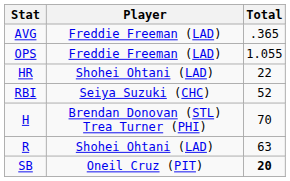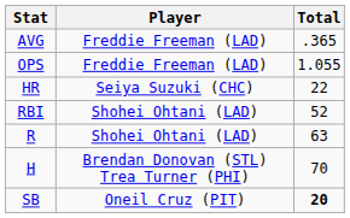 <table class="wikitable" style="text-align:center;">
 <tr>
 <th style="width:15%;">Stat</th>
 <th>Player</th>
 <th style="width:15%;">Total</th>
 </tr>
 <tr>
 <td><a href='#'>AVG</a></td>
 <td><a href='#'>Freddie Freeman</a> (<a href='#'>LAD</a>)</td>
 <td>.365</td>
 </tr>
 <tr>
 <td><a href='#'>OPS</a></td>
 <td><a href='#'>Freddie Freeman</a> (<a href='#'>LAD</a>)</td>
 <td>1.055</td>
 </tr>
 <tr>
 <td><a href='#'>HR</a></td>
-<td><a href='#'>Shohei Ohtani</a> (<a href='#'>LAD</a>)</td>
+<td><a href='#'>Seiya Suzuki</a> (<a href='#'>CHC</a>)</td>
 <td>22</td>
 </tr>
 <tr>
 <td><a href='#'>RBI</a></td>
-<td><a href='#'>Seiya Suzuki</a> (<a href='#'>CHC</a>)</td>
+<td><a href='#'>Shohei Ohtani</a> (<a href='#'>LAD</a>)</td>
 <td>52</td>
+</tr>
+<tr>
+<td><a href='#'>R</a></td>
+<td><a href='#'>Shohei Ohtani</a> (<a href='#'>LAD</a>)</td>
+<td>63</td>
 </tr>
 <tr>
 <td><a href='#'>H</a></td>
 <td><a href='#'>Brendan Donovan</a> (<a href='#'>STL</a>)<br><a href='#'>Trea Turner</a> (<a href='#'>PHI</a>)</td>
 <td>70</td>
 </tr>
 <tr>
-<td><a href='#'>R</a></td>
-<td><a href='#'>Shohei Ohtani</a> (<a href='#'>LAD</a>)</td>
-<td>63</td>
-</tr>
-<tr>
 <td><a href='#'>SB</a></td>
 <td><a href='#'>Oneil Cruz</a> (<a href='#'>PIT</a>)</td>
 <td><strong>20</strong></td>
 </tr>
 </table>
